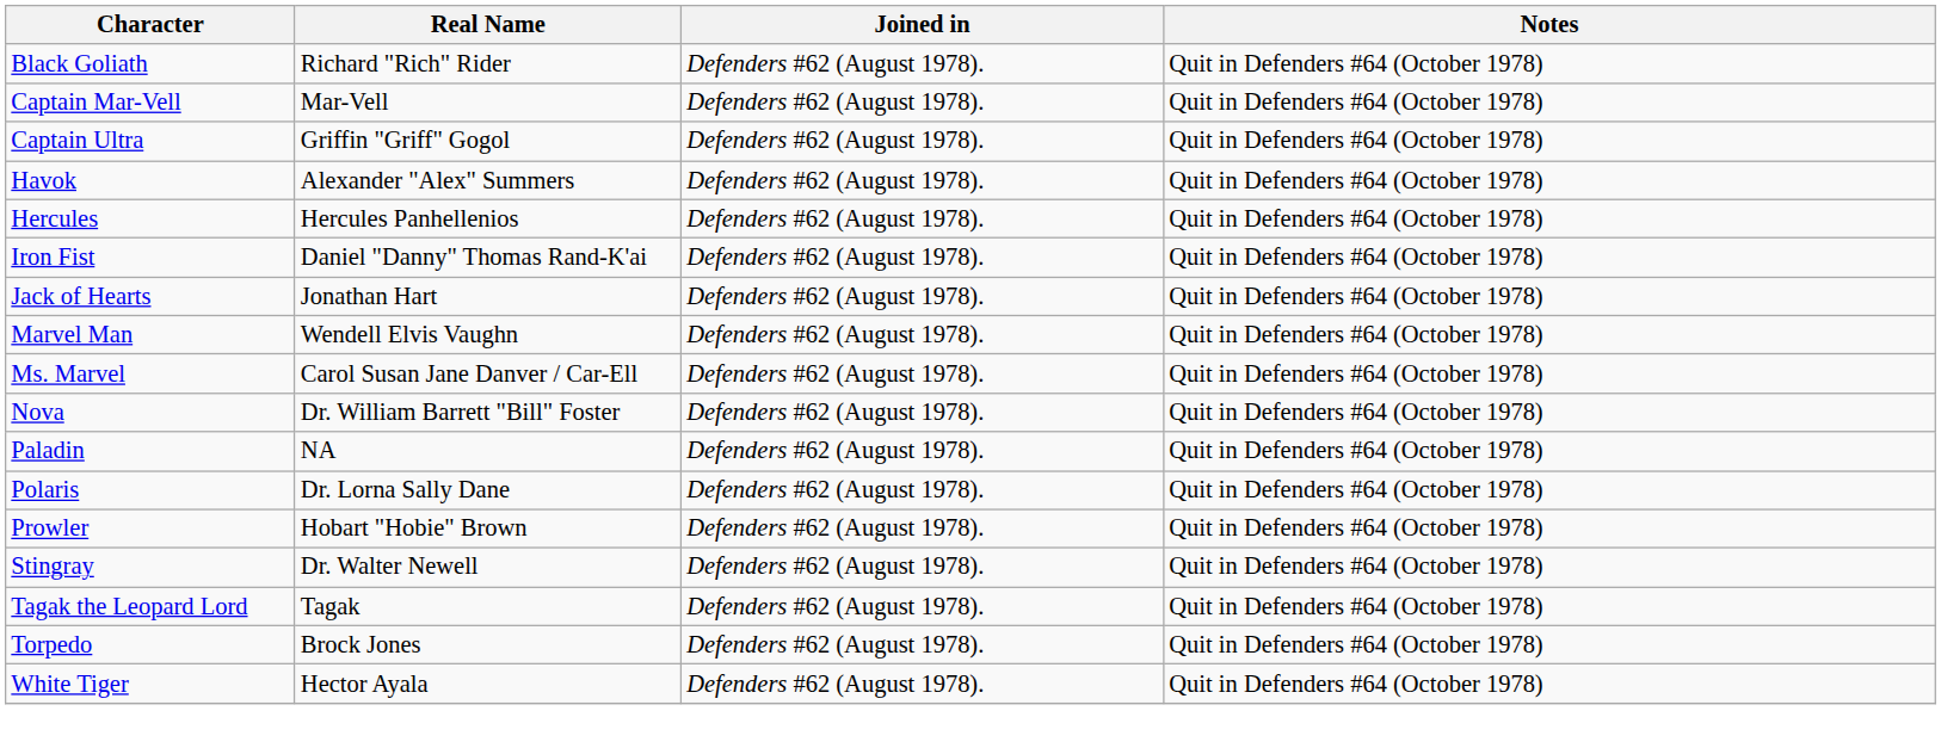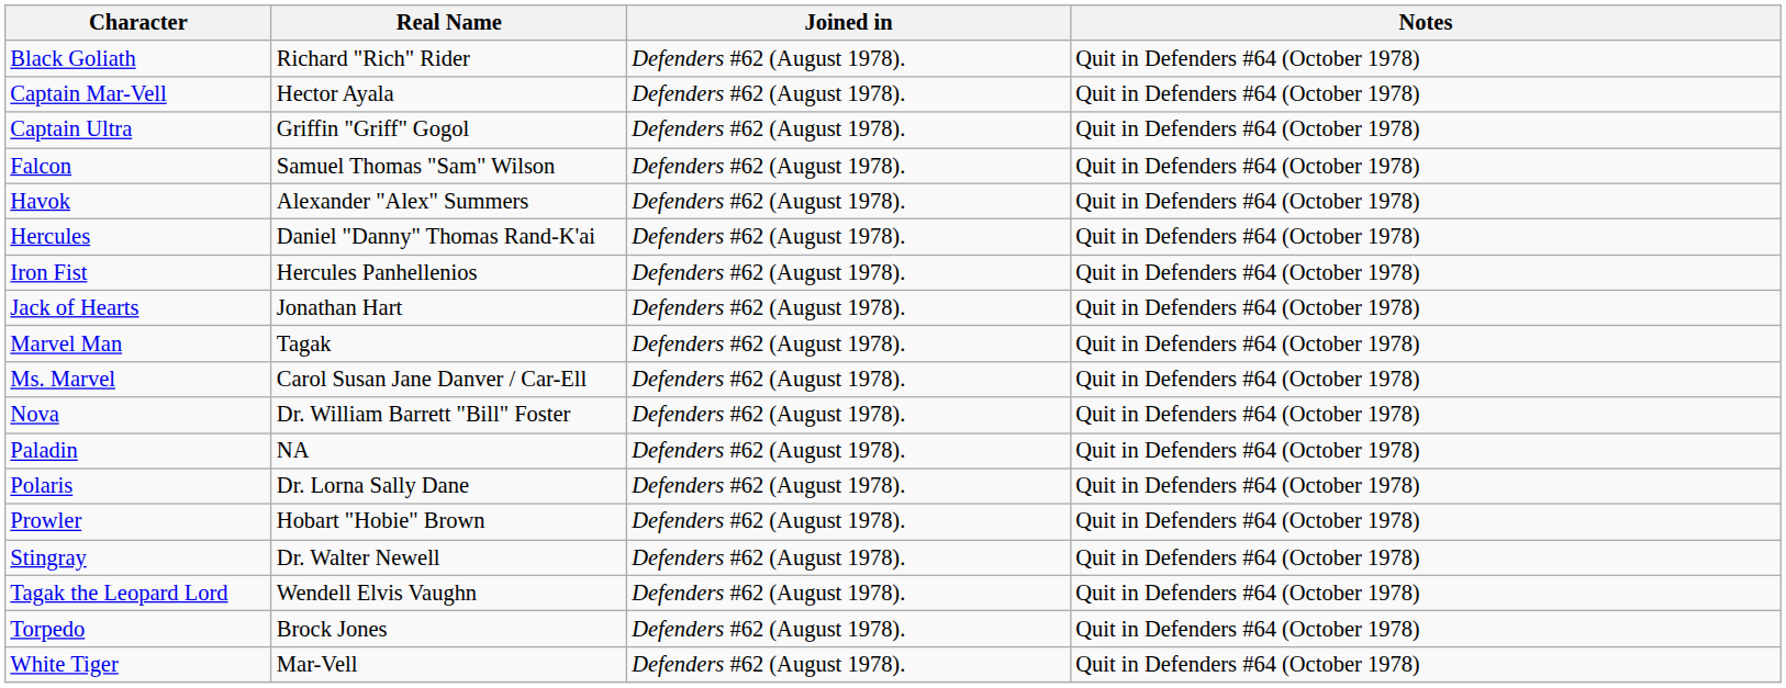 <table class="wikitable" style="width:100%;">
 <tr>
 <th width=15%>Character</th>
 <th width=20%>Real Name</th>
 <th width=25%>Joined in</th>
 <th width=40%>Notes</th>
 </tr>
 <tr>
 <td><a href='#'>Black Goliath</a></td>
 <td>Richard "Rich" Rider</td>
 <td><em>Defenders</em> #62 (August 1978).</td>
 <td>Quit in Defenders #64 (October 1978)</td>
 </tr>
 <tr>
 <td><a href='#'>Captain Mar-Vell</a></td>
-<td>Mar-Vell</td>
+<td>Hector Ayala</td>
 <td><em>Defenders</em> #62 (August 1978).</td>
 <td>Quit in Defenders #64 (October 1978)</td>
 </tr>
 <tr>
 <td><a href='#'>Captain Ultra</a></td>
 <td>Griffin "Griff" Gogol</td>
+<td><em>Defenders</em> #62 (August 1978).</td>
+<td>Quit in Defenders #64 (October 1978)</td>
+</tr>
+<tr>
+<td><a href='#'>Falcon</a></td>
+<td>Samuel Thomas "Sam" Wilson</td>
 <td><em>Defenders</em> #62 (August 1978).</td>
 <td>Quit in Defenders #64 (October 1978)</td>
 </tr>
 <tr>
 <td><a href='#'>Havok</a></td>
 <td>Alexander "Alex" Summers</td>
 <td><em>Defenders</em> #62 (August 1978).</td>
 <td>Quit in Defenders #64 (October 1978)</td>
 </tr>
 <tr>
 <td><a href='#'>Hercules</a></td>
-<td>Hercules Panhellenios</td>
+<td>Daniel "Danny" Thomas Rand-K'ai</td>
 <td><em>Defenders</em> #62 (August 1978).</td>
 <td>Quit in Defenders #64 (October 1978)</td>
 </tr>
 <tr>
 <td><a href='#'>Iron Fist</a></td>
-<td>Daniel "Danny" Thomas Rand-K'ai</td>
+<td>Hercules Panhellenios</td>
 <td><em>Defenders</em> #62 (August 1978).</td>
 <td>Quit in Defenders #64 (October 1978)</td>
 </tr>
 <tr>
 <td><a href='#'>Jack of Hearts</a></td>
 <td>Jonathan Hart</td>
 <td><em>Defenders</em> #62 (August 1978).</td>
 <td>Quit in Defenders #64 (October 1978)</td>
 </tr>
 <tr>
 <td><a href='#'>Marvel Man</a></td>
-<td>Wendell Elvis Vaughn</td>
+<td>Tagak</td>
 <td><em>Defenders</em> #62 (August 1978).</td>
 <td>Quit in Defenders #64 (October 1978)</td>
 </tr>
 <tr>
 <td><a href='#'>Ms. Marvel</a></td>
 <td>Carol Susan Jane Danver / Car-Ell</td>
 <td><em>Defenders</em> #62 (August 1978).</td>
 <td>Quit in Defenders #64 (October 1978)</td>
 </tr>
 <tr>
 <td><a href='#'>Nova</a></td>
 <td>Dr. William Barrett "Bill" Foster</td>
 <td><em>Defenders</em> #62 (August 1978).</td>
 <td>Quit in Defenders #64 (October 1978)</td>
 </tr>
 <tr>
 <td><a href='#'>Paladin</a></td>
 <td>NA</td>
 <td><em>Defenders</em> #62 (August 1978).</td>
 <td>Quit in Defenders #64 (October 1978)</td>
 </tr>
 <tr>
 <td><a href='#'>Polaris</a></td>
 <td>Dr. Lorna Sally Dane</td>
 <td><em>Defenders</em> #62 (August 1978).</td>
 <td>Quit in Defenders #64 (October 1978)</td>
 </tr>
 <tr>
 <td><a href='#'>Prowler</a></td>
 <td>Hobart "Hobie" Brown</td>
 <td><em>Defenders</em> #62 (August 1978).</td>
 <td>Quit in Defenders #64 (October 1978)</td>
 </tr>
 <tr>
 <td><a href='#'>Stingray</a></td>
 <td>Dr. Walter Newell</td>
 <td><em>Defenders</em> #62 (August 1978).</td>
 <td>Quit in Defenders #64 (October 1978)</td>
 </tr>
 <tr>
 <td><a href='#'>Tagak the Leopard Lord</a></td>
-<td>Tagak</td>
+<td>Wendell Elvis Vaughn</td>
 <td><em>Defenders</em> #62 (August 1978).</td>
 <td>Quit in Defenders #64 (October 1978)</td>
 </tr>
 <tr>
 <td><a href='#'>Torpedo</a></td>
 <td>Brock Jones</td>
 <td><em>Defenders</em> #62 (August 1978).</td>
 <td>Quit in Defenders #64 (October 1978)</td>
 </tr>
 <tr>
 <td><a href='#'>White Tiger</a></td>
-<td>Hector Ayala</td>
+<td>Mar-Vell</td>
 <td><em>Defenders</em> #62 (August 1978).</td>
 <td>Quit in Defenders #64 (October 1978)</td>
 </tr>
 <tr>
 </tr>
 </table>
